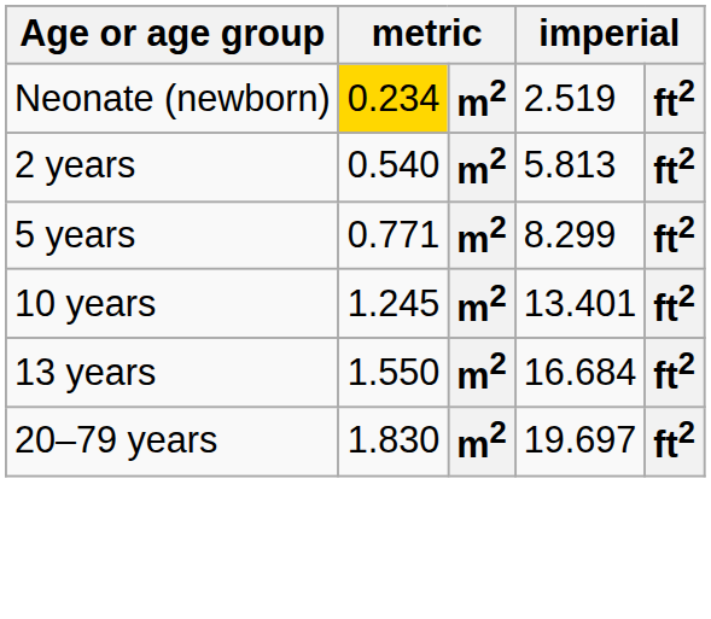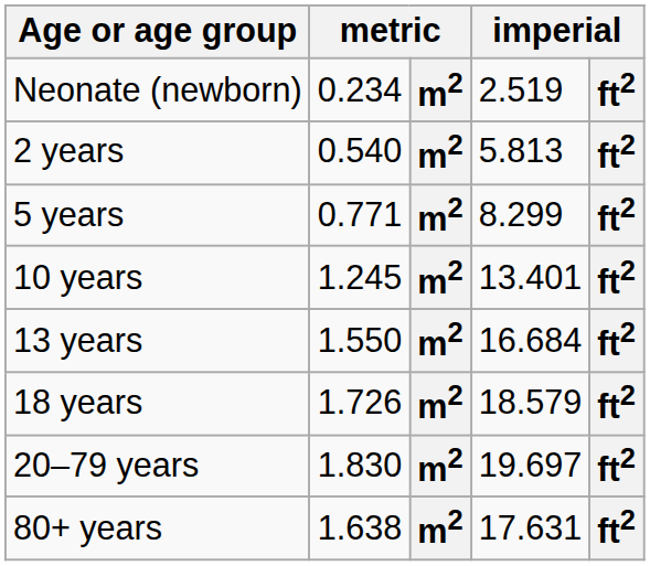 <table class="wikitable">
 <tr>
 <th>Age or age group</th>
 <th colspan="2">metric</th>
 <th colspan="2">imperial</th>
 </tr>
 <tr>
 <td>Neonate (newborn)</td>
-<td style="background: gold;">0.234</td>
+<td>0.234</td>
 <th>m<sup>2</sup></th>
 <td>2.519</td>
 <th>ft<sup>2</sup></th>
 </tr>
 <tr>
 <td>2 years</td>
 <td>0.540</td>
 <th>m<sup>2</sup></th>
 <td>5.813</td>
 <th>ft<sup>2</sup></th>
 </tr>
 <tr>
 <td>5 years</td>
 <td>0.771</td>
 <th>m<sup>2</sup></th>
 <td>8.299</td>
 <th>ft<sup>2</sup></th>
 </tr>
 <tr>
 <td>10 years</td>
 <td>1.245</td>
 <th>m<sup>2</sup></th>
 <td>13.401</td>
 <th>ft<sup>2</sup></th>
 </tr>
 <tr>
 <td>13 years</td>
 <td>1.550</td>
 <th>m<sup>2</sup></th>
 <td>16.684</td>
 <th>ft<sup>2</sup></th>
 </tr>
 <tr>
+<td>18 years</td>
+<td>1.726</td>
+<th>m<sup>2</sup></th>
+<td>18.579</td>
+<th>ft<sup>2</sup></th>
+</tr>
+<tr>
 <td>20–79 years</td>
 <td>1.830</td>
 <th>m<sup>2</sup></th>
 <td>19.697</td>
 <th>ft<sup>2</sup></th>
 </tr>
+<tr>
+<td>80+ years</td>
+<td>1.638</td>
+<th>m<sup>2</sup></th>
+<td>17.631</td>
+<th>ft<sup>2</sup></th>
+</tr>
 </table>
